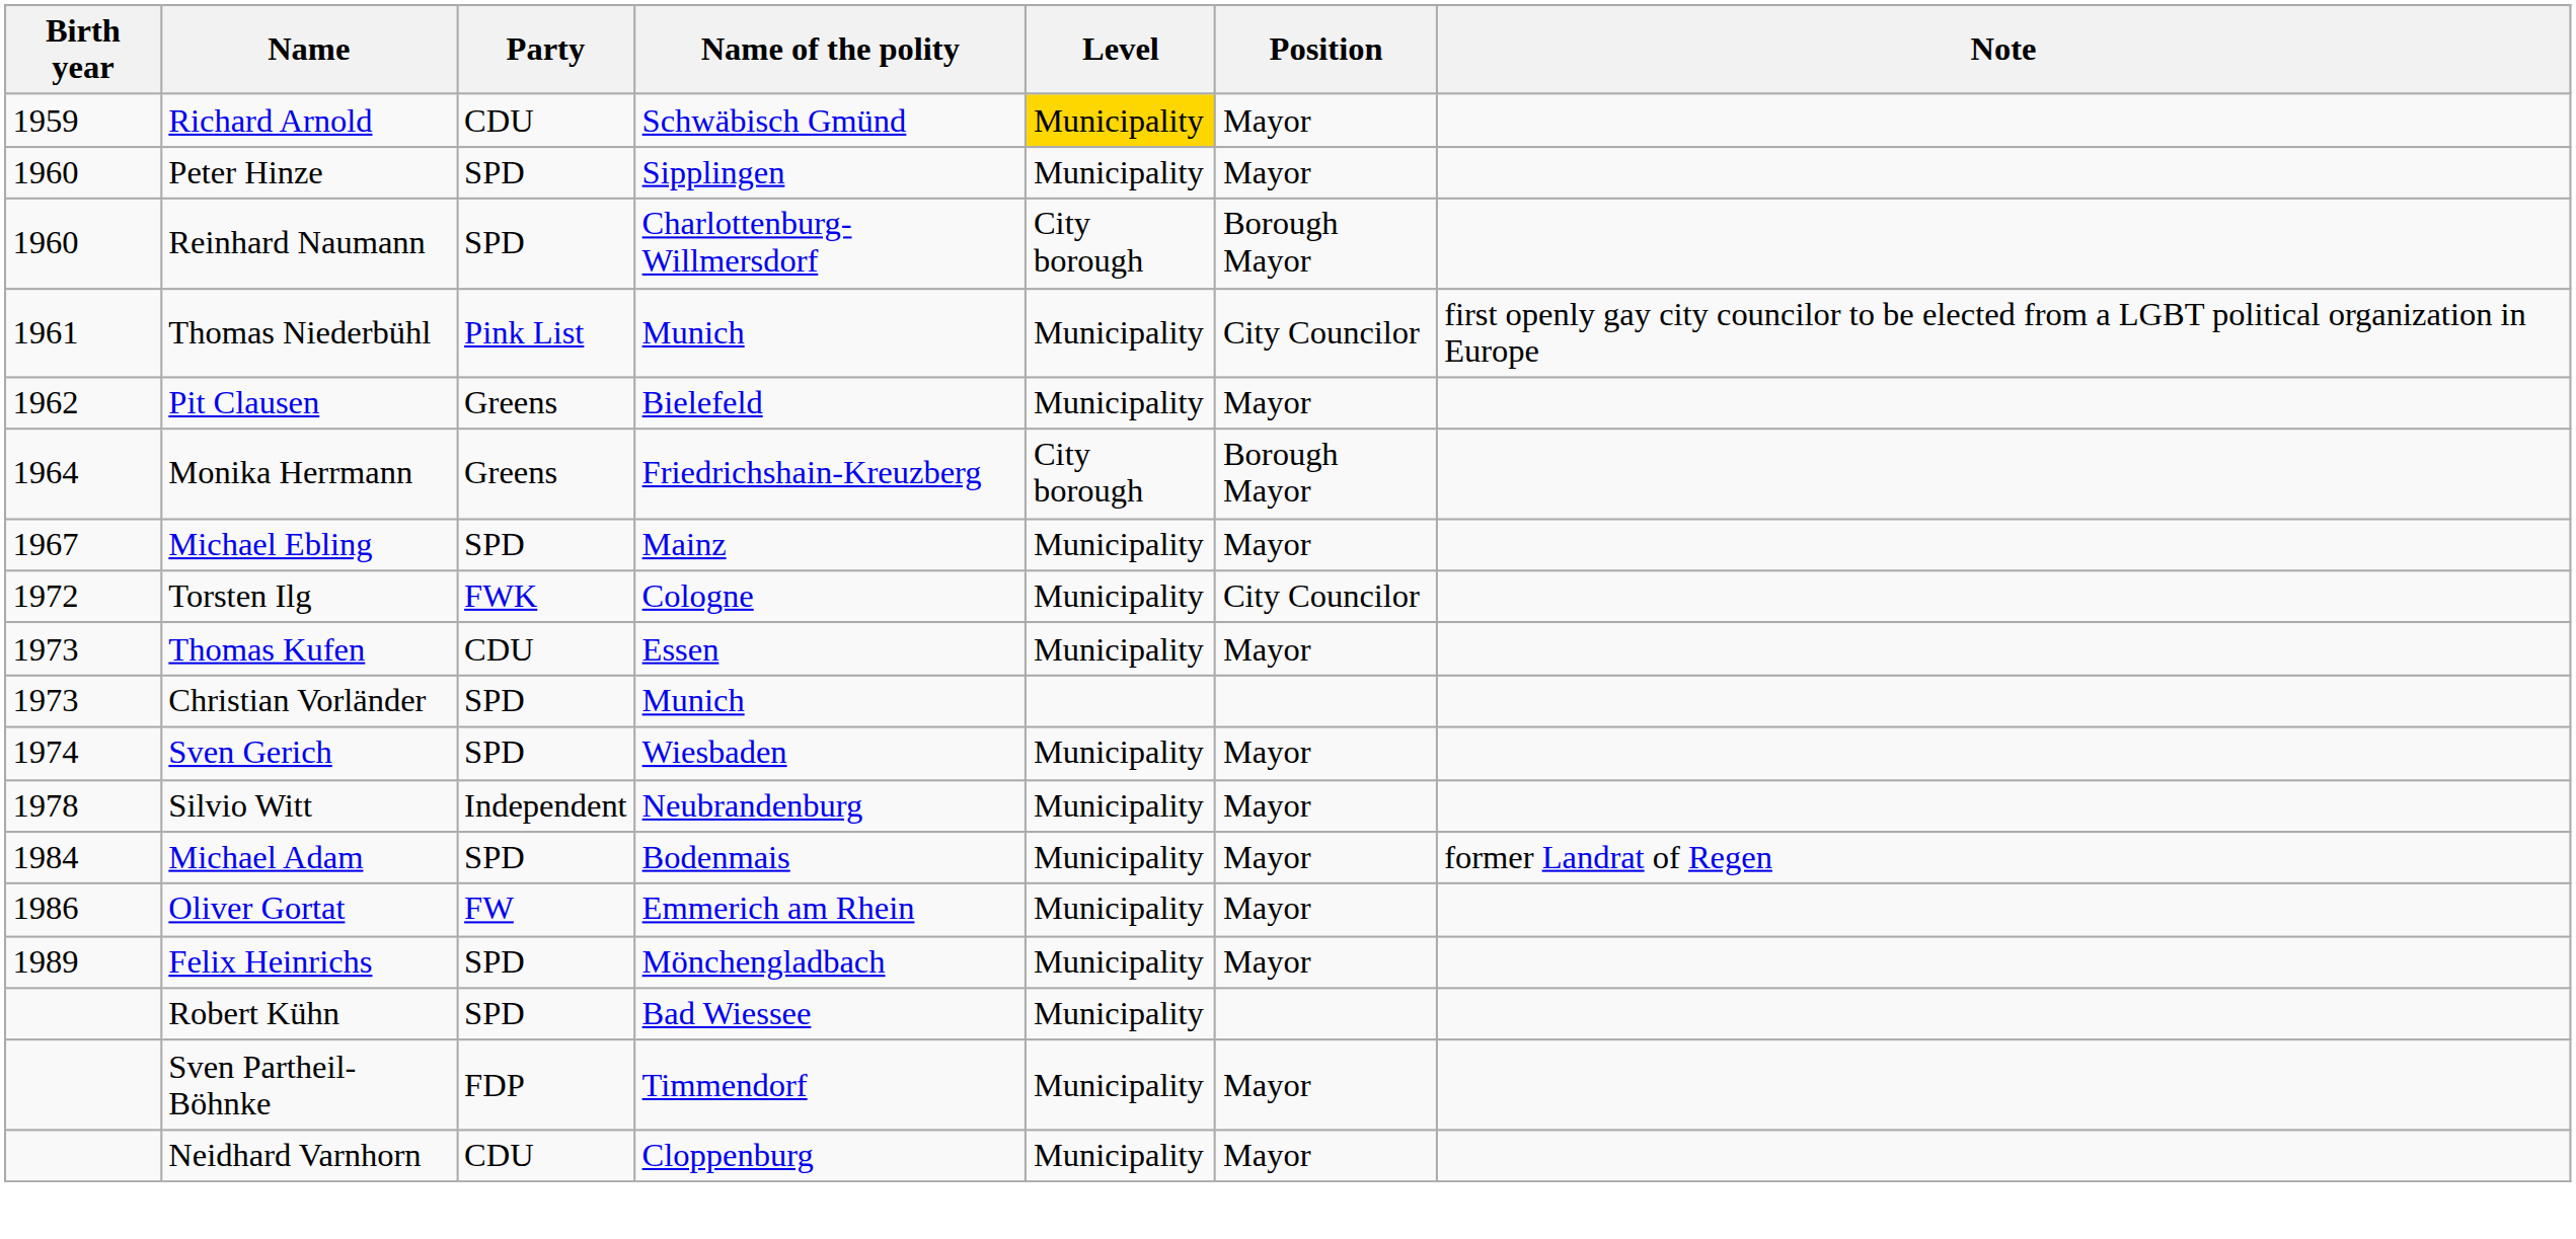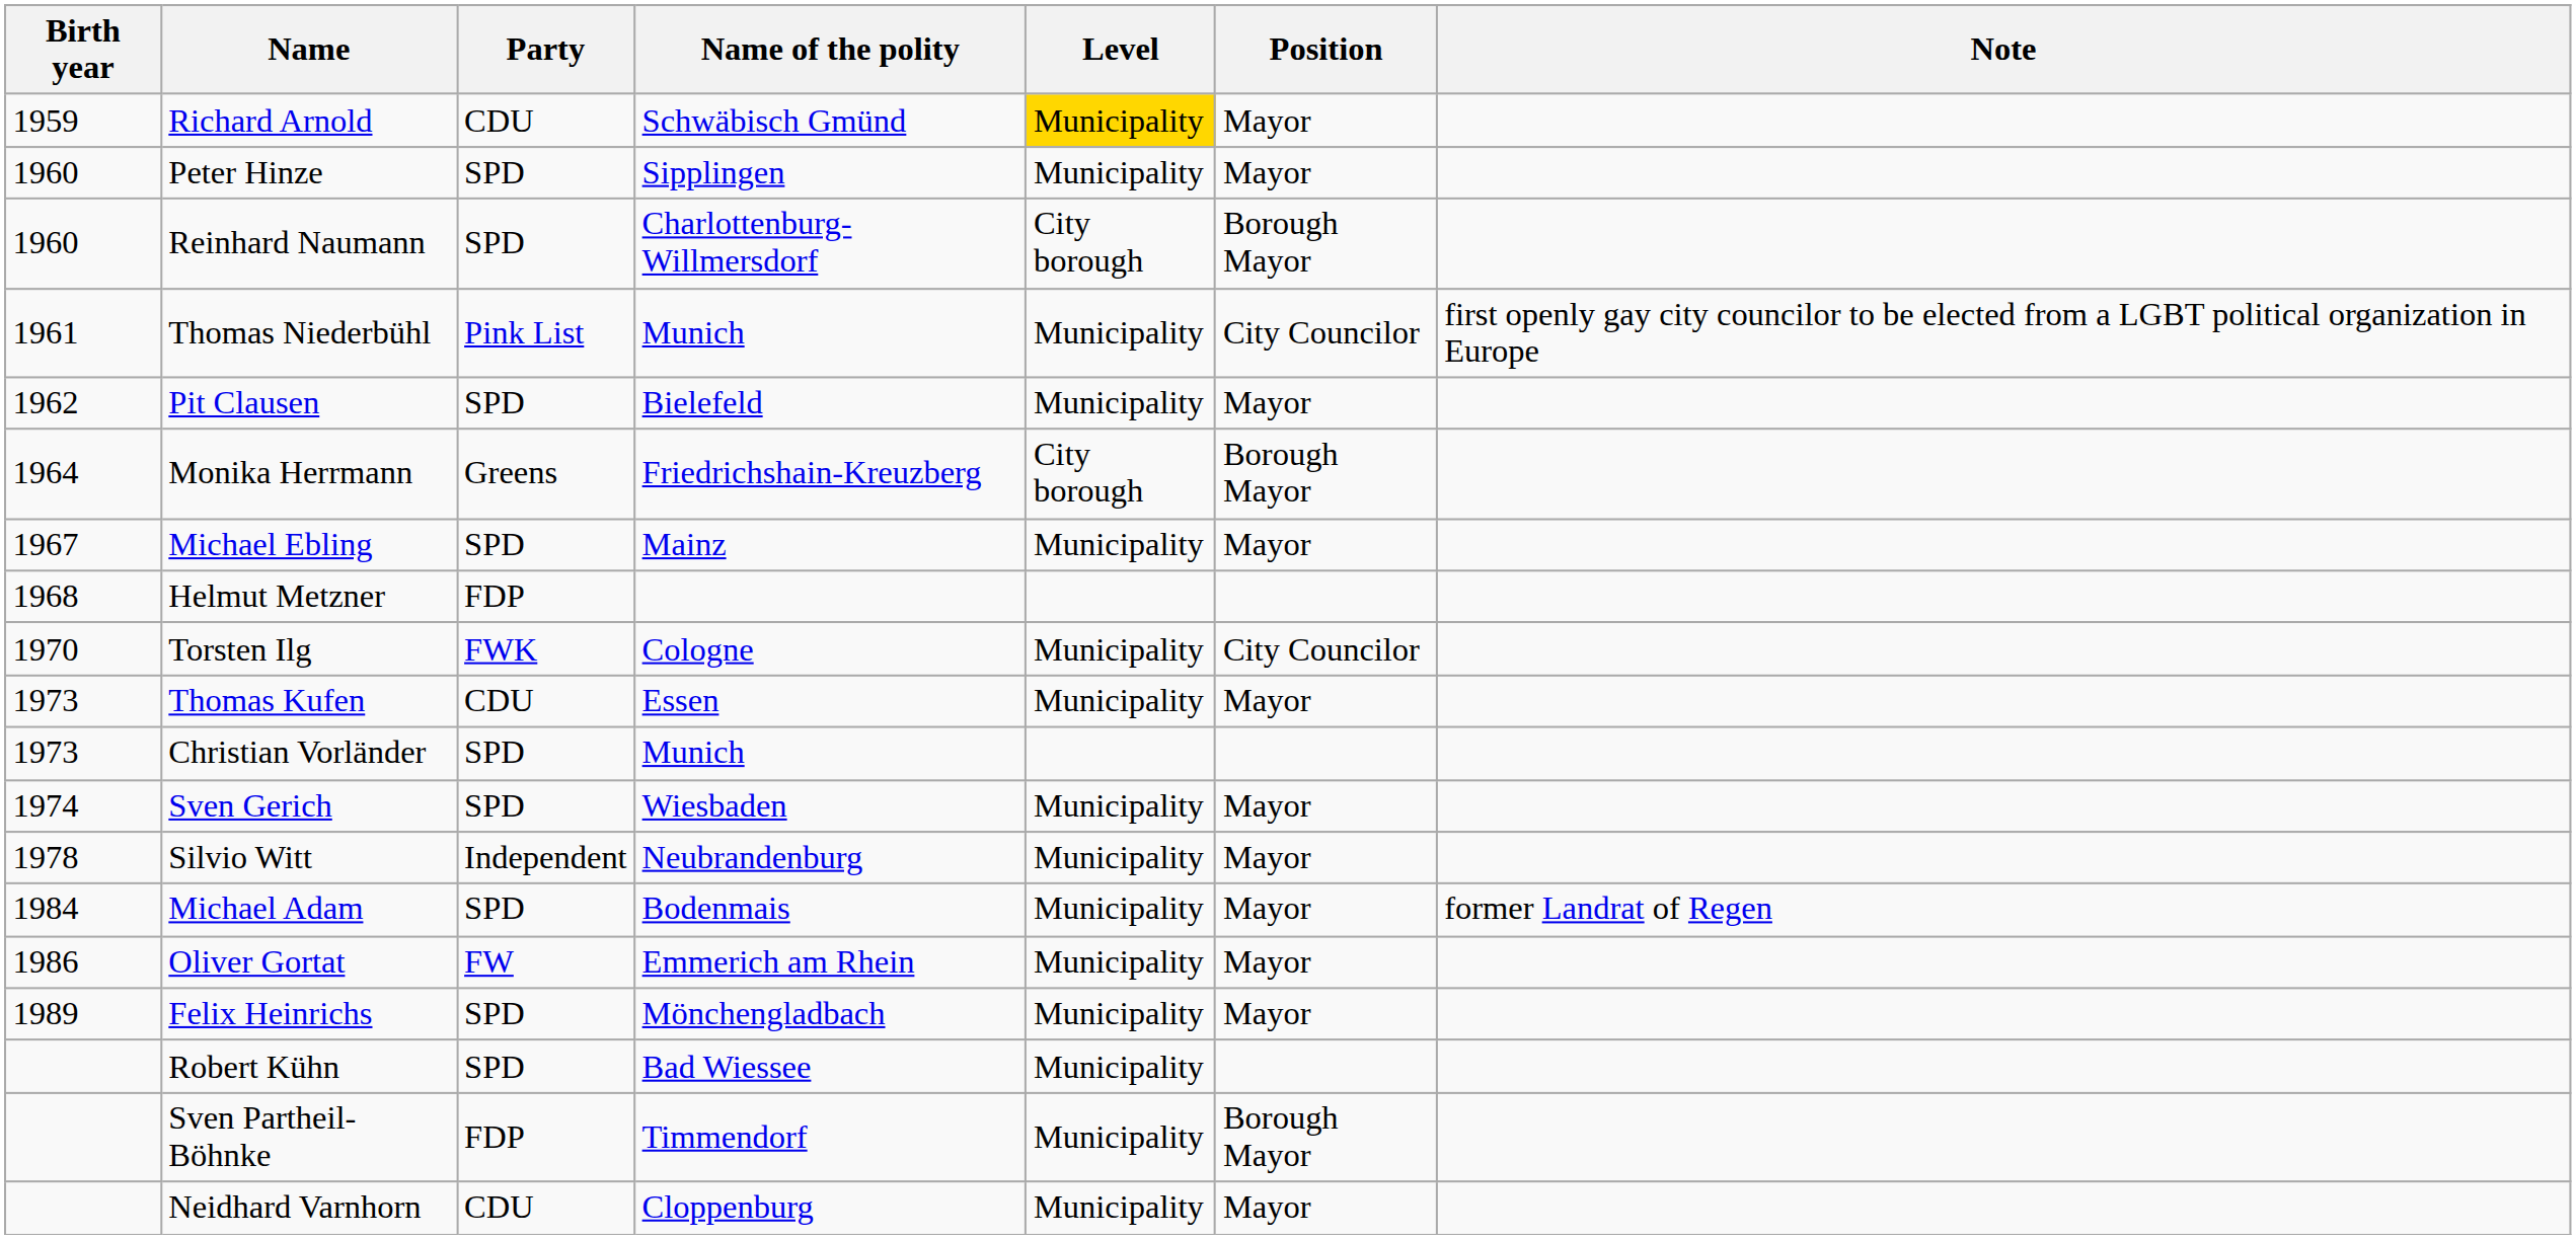 <table class="wikitable sortable">
 <tr>
 <th>Birth year</th>
 <th>Name</th>
 <th>Party</th>
 <th>Name of the polity</th>
 <th>Level</th>
 <th>Position</th>
 <th>Note</th>
 </tr>
 <tr>
 <td>1959</td>
 <td><a href='#'>Richard Arnold</a></td>
 <td>CDU</td>
 <td><a href='#'>Schwäbisch Gmünd</a></td>
 <td style="background: gold;">Municipality</td>
 <td>Mayor</td>
 <td></td>
 </tr>
 <tr>
 <td>1960</td>
 <td>Peter Hinze</td>
 <td>SPD</td>
 <td><a href='#'>Sipplingen</a></td>
 <td>Municipality</td>
 <td>Mayor</td>
 <td></td>
 </tr>
 <tr>
 <td>1960</td>
 <td>Reinhard Naumann</td>
 <td>SPD</td>
 <td><a href='#'>Charlottenburg-Willmersdorf</a></td>
 <td>City borough</td>
 <td>Borough Mayor</td>
 <td></td>
 </tr>
 <tr>
 <td>1961</td>
 <td>Thomas Niederbühl</td>
 <td><a href='#'>Pink List</a></td>
 <td><a href='#'>Munich</a></td>
 <td>Municipality</td>
 <td>City Councilor</td>
 <td>first openly gay city councilor to be elected from a LGBT political organization in Europe</td>
 </tr>
 <tr>
 <td>1962</td>
 <td><a href='#'>Pit Clausen</a></td>
-<td>Greens</td>
+<td>SPD</td>
 <td><a href='#'>Bielefeld</a></td>
 <td>Municipality</td>
 <td>Mayor</td>
 <td></td>
 </tr>
 <tr>
 <td>1964</td>
 <td>Monika Herrmann</td>
 <td>Greens</td>
 <td><a href='#'>Friedrichshain-Kreuzberg</a></td>
 <td>City borough</td>
 <td>Borough Mayor</td>
 <td></td>
 </tr>
 <tr>
 <td>1967</td>
 <td><a href='#'>Michael Ebling</a></td>
 <td>SPD</td>
 <td><a href='#'>Mainz</a></td>
 <td>Municipality</td>
 <td>Mayor</td>
 <td></td>
 </tr>
 <tr>
-<td>1972</td>
+<td>1968</td>
+<td>Helmut Metzner</td>
+<td>FDP</td>
+<td></td>
+<td></td>
+<td></td>
+<td></td>
+</tr>
+<tr>
+<td>1970</td>
 <td>Torsten Ilg</td>
 <td><a href='#'>FWK</a></td>
 <td><a href='#'>Cologne</a></td>
 <td>Municipality</td>
 <td>City Councilor</td>
 <td></td>
 </tr>
 <tr>
 <td>1973</td>
 <td><a href='#'>Thomas Kufen</a></td>
 <td>CDU</td>
 <td><a href='#'>Essen</a></td>
 <td>Municipality</td>
 <td>Mayor</td>
 <td></td>
 </tr>
 <tr>
 <td>1973</td>
 <td>Christian Vorländer</td>
 <td>SPD</td>
 <td><a href='#'>Munich</a></td>
 <td></td>
 <td></td>
 <td></td>
 </tr>
 <tr>
 <td>1974</td>
 <td><a href='#'>Sven Gerich</a></td>
 <td>SPD</td>
 <td><a href='#'>Wiesbaden</a></td>
 <td>Municipality</td>
 <td>Mayor</td>
 <td></td>
 </tr>
 <tr>
 <td>1978</td>
 <td>Silvio Witt</td>
 <td>Independent</td>
 <td><a href='#'>Neubrandenburg</a></td>
 <td>Municipality</td>
 <td>Mayor</td>
 <td></td>
 </tr>
 <tr>
 <td>1984</td>
 <td><a href='#'>Michael Adam</a></td>
 <td>SPD</td>
 <td><a href='#'>Bodenmais</a></td>
 <td>Municipality</td>
 <td>Mayor</td>
 <td>former <a href='#'>Landrat</a> of <a href='#'>Regen</a></td>
 </tr>
 <tr>
 <td>1986</td>
 <td><a href='#'>Oliver Gortat</a></td>
 <td><a href='#'>FW</a></td>
 <td><a href='#'>Emmerich am Rhein</a></td>
 <td>Municipality</td>
 <td>Mayor</td>
 <td></td>
 </tr>
 <tr>
 <td>1989</td>
 <td><a href='#'>Felix Heinrichs</a></td>
 <td>SPD</td>
 <td><a href='#'>Mönchengladbach</a></td>
 <td>Municipality</td>
 <td>Mayor</td>
 <td></td>
 </tr>
 <tr>
 <td></td>
 <td>Robert Kühn</td>
 <td>SPD</td>
 <td><a href='#'>Bad Wiessee</a></td>
 <td>Municipality</td>
 <td></td>
 <td></td>
 </tr>
 <tr>
 <td></td>
 <td>Sven Partheil-Böhnke</td>
 <td>FDP</td>
 <td><a href='#'>Timmendorf</a></td>
 <td>Municipality</td>
-<td>Mayor</td>
+<td>Borough Mayor</td>
 <td></td>
 </tr>
 <tr>
 <td></td>
 <td>Neidhard Varnhorn</td>
 <td>CDU</td>
 <td><a href='#'>Cloppenburg</a></td>
 <td>Municipality</td>
 <td>Mayor</td>
 <td></td>
 </tr>
 </table>
